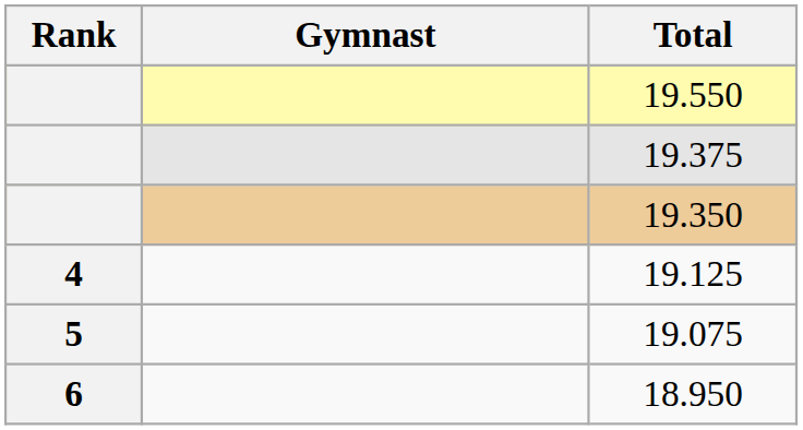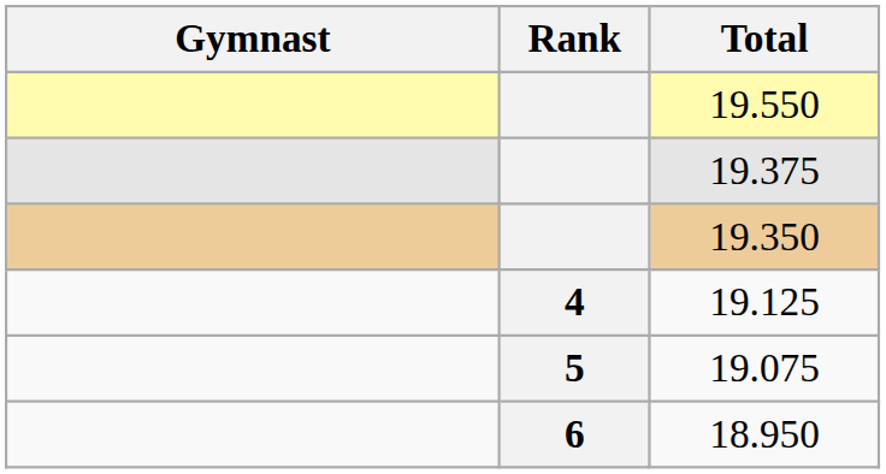 <table class="wikitable sortable" style="text-align:center; font-size:95%">
 <tr>
+<th scope="col" style="width:180px;">Gymnast</th>
 <th scope="col" style="width:50px;">Rank</th>
-<th scope="col" style="width:180px;">Gymnast</th>
 <th scope="col" style="width:80px;">Total</th>
 </tr>
 <tr style="background:#fffcaf;">
+<td style="text-align:left;"></td>
 <th scope=row style="text-align:center"></th>
-<td style="text-align:left;"></td>
 <td>19.550</td>
 </tr>
 <tr style="background:#e5e5e5;">
+<td style="text-align:left;"></td>
 <th scope=row style="text-align:center"></th>
-<td style="text-align:left;"></td>
 <td>19.375</td>
 </tr>
 <tr style="background:#ec9;">
+<td style="text-align:left;"></td>
 <th scope=row style="text-align:center"></th>
-<td style="text-align:left;"></td>
 <td>19.350</td>
 </tr>
 <tr>
+<td style="text-align:left;"></td>
 <th scope=row style="text-align:center">4</th>
-<td style="text-align:left;"></td>
 <td>19.125</td>
 </tr>
 <tr>
+<td style="text-align:left;"></td>
 <th scope=row style="text-align:center">5</th>
-<td style="text-align:left;"></td>
 <td>19.075</td>
 </tr>
 <tr>
+<td style="text-align:left;"></td>
 <th scope=row style="text-align:center">6</th>
-<td style="text-align:left;"></td>
 <td>18.950</td>
 </tr>
 </table>
